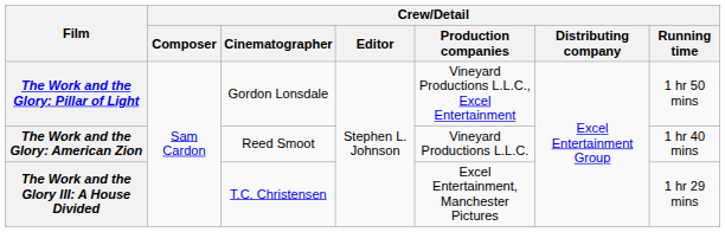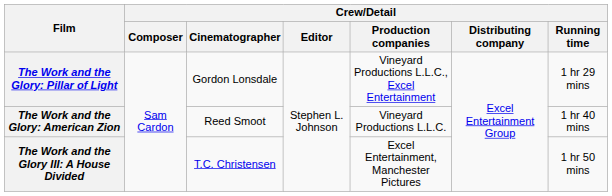 <table class="wikitable sortable" style="text-align:center; width:99%;">
 <tr>
 <th rowspan="2">Film</th>
 <th colspan="6">Crew/Detail</th>
 </tr>
 <tr>
 <th style="text-align:center;">Composer</th>
 <th style="text-align:center;">Cinematographer</th>
 <th style="text-align:center;">Editor</th>
 <th style="text-align:center;">Production <br>companies</th>
 <th style="text-align:center;">Distributing <br>company</th>
 <th style="text-align:center;">Running time</th>
 </tr>
 <tr>
 <th><em><a href='#'>The Work and the Glory: Pillar of Light</a></em></th>
 <td rowspan="3"><a href='#'>Sam Cardon</a></td>
 <td>Gordon Lonsdale</td>
 <td rowspan="3">Stephen L. Johnson</td>
 <td>Vineyard Productions L.L.C., <br><a href='#'>Excel Entertainment</a></td>
 <td rowspan="3"><a href='#'>Excel Entertainment Group</a></td>
-<td>1 hr 50 mins</td>
+<td>1 hr 29 mins</td>
 </tr>
 <tr>
 <th><em>The Work and the Glory: American Zion</em></th>
 <td>Reed Smoot</td>
 <td>Vineyard Productions L.L.C.</td>
 <td>1 hr 40 mins</td>
 </tr>
 <tr>
 <th><em>The Work and the Glory III: A House Divided</em></th>
 <td><a href='#'>T.C. Christensen</a></td>
 <td>Excel Entertainment, <br>Manchester Pictures</td>
-<td>1 hr 29 mins</td>
+<td>1 hr 50 mins</td>
 </tr>
 </table>
